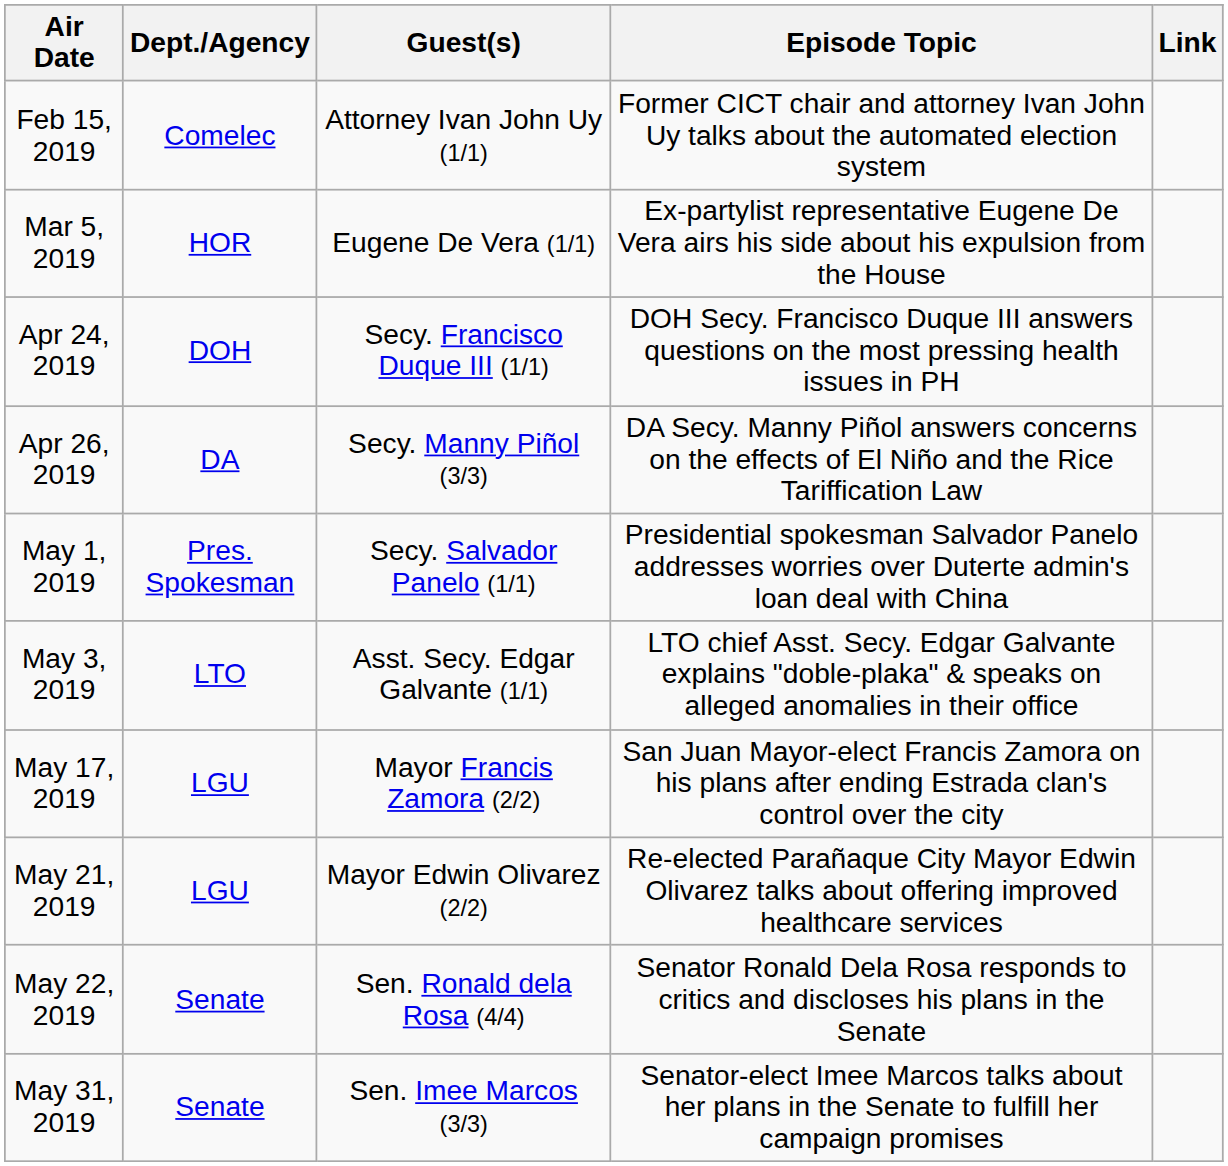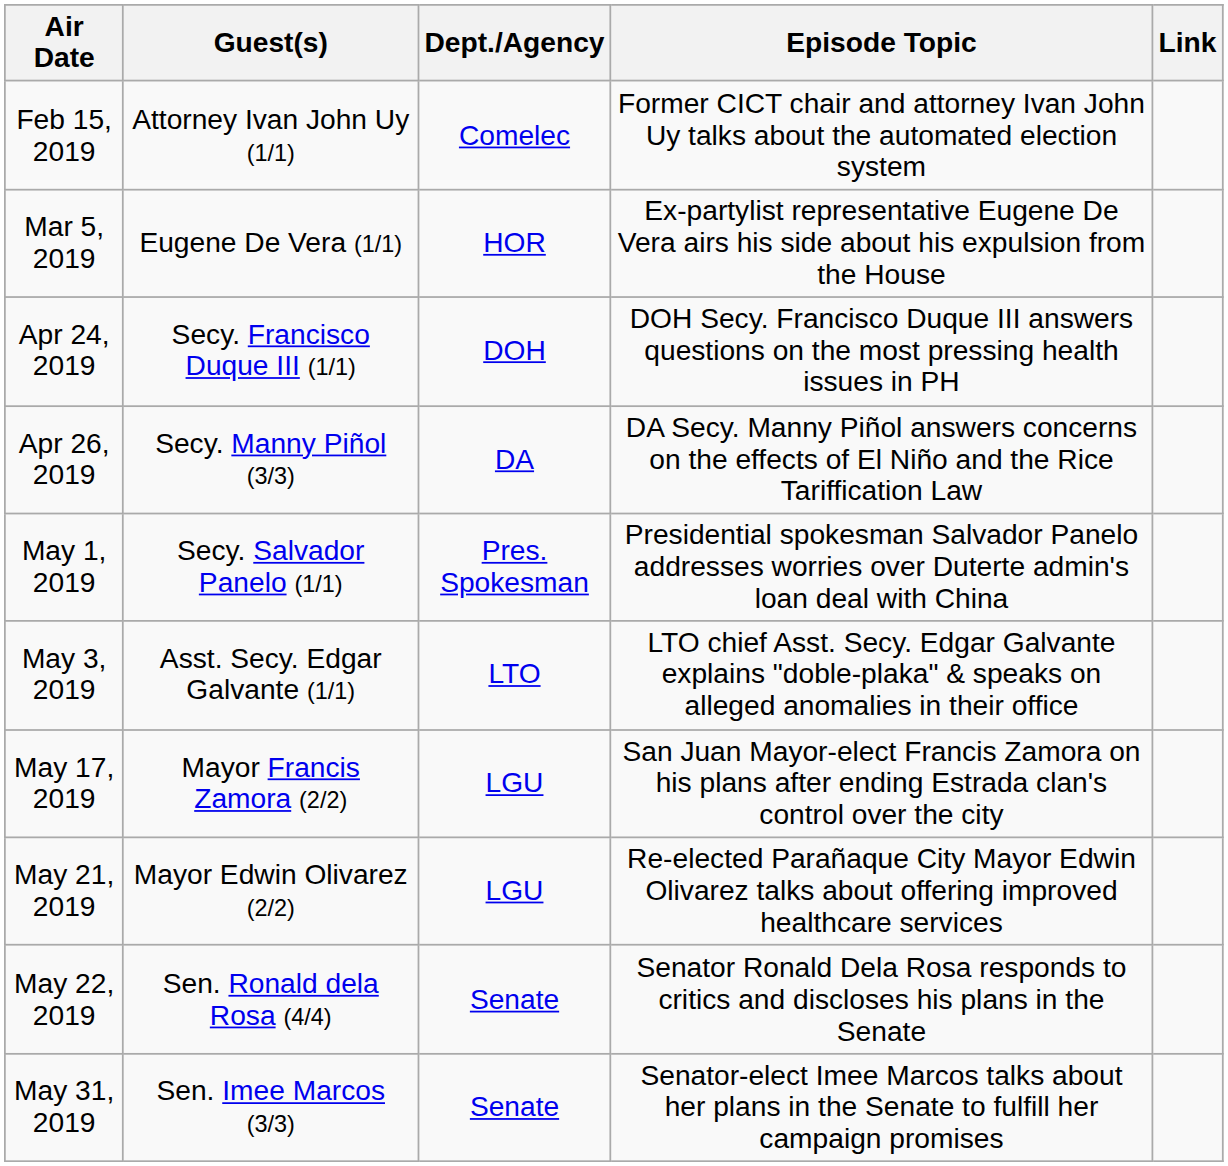 <table class="wikitable sortable" style="text-align:center">
 <tr>
 <th width="60">Air Date</th>
+<th width="160">Guest(s)</th>
 <th width="30">Dept./Agency</th>
-<th width="160">Guest(s)</th>
 <th width="300">Episode Topic</th>
 <th width="30">Link</th>
 </tr>
 <tr>
 <td>Feb 15, 2019</td>
+<td>Attorney Ivan John Uy <small>(1/1)</small></td>
 <td><a href='#'>Comelec</a></td>
-<td>Attorney Ivan John Uy <small>(1/1)</small></td>
 <td>Former CICT chair and attorney Ivan John Uy talks about the automated election system</td>
 <td></td>
 </tr>
 <tr>
 <td>Mar 5, 2019</td>
+<td>Eugene De Vera <small>(1/1)</small></td>
 <td><a href='#'>HOR</a></td>
-<td>Eugene De Vera <small>(1/1)</small></td>
 <td>Ex-partylist representative Eugene De Vera airs his side about his expulsion from the House</td>
 <td></td>
 </tr>
 <tr>
 <td>Apr 24, 2019</td>
+<td>Secy. <a href='#'>Francisco Duque III</a> <small>(1/1)</small></td>
 <td><a href='#'>DOH</a></td>
-<td>Secy. <a href='#'>Francisco Duque III</a> <small>(1/1)</small></td>
 <td>DOH Secy. Francisco Duque III answers questions on the most pressing health issues in PH</td>
 <td></td>
 </tr>
 <tr>
 <td>Apr 26, 2019</td>
+<td>Secy. <a href='#'>Manny Piñol</a> <small>(3/3)</small></td>
 <td><a href='#'>DA</a></td>
-<td>Secy. <a href='#'>Manny Piñol</a> <small>(3/3)</small></td>
 <td>DA Secy. Manny Piñol answers concerns on the effects of El Niño and the Rice Tariffication Law</td>
 <td></td>
 </tr>
 <tr>
 <td>May 1, 2019</td>
+<td>Secy. <a href='#'>Salvador Panelo</a> <small>(1/1)</small></td>
 <td><a href='#'>Pres. Spokesman</a></td>
-<td>Secy. <a href='#'>Salvador Panelo</a> <small>(1/1)</small></td>
 <td>Presidential spokesman Salvador Panelo addresses worries over Duterte admin's loan deal with China</td>
 <td></td>
 </tr>
 <tr>
 <td>May 3, 2019</td>
+<td>Asst. Secy. Edgar Galvante <small>(1/1)</small></td>
 <td><a href='#'>LTO</a></td>
-<td>Asst. Secy. Edgar Galvante <small>(1/1)</small></td>
 <td>LTO chief Asst. Secy. Edgar Galvante explains "doble-plaka" & speaks on alleged anomalies in their office</td>
 <td></td>
 </tr>
 <tr>
 <td>May 17, 2019</td>
+<td>Mayor <a href='#'>Francis Zamora</a> <small>(2/2)</small></td>
 <td><a href='#'>LGU</a></td>
-<td>Mayor <a href='#'>Francis Zamora</a> <small>(2/2)</small></td>
 <td>San Juan Mayor-elect Francis Zamora on his plans after ending Estrada clan's control over the city</td>
 <td></td>
 </tr>
 <tr>
 <td>May 21, 2019</td>
+<td>Mayor Edwin Olivarez <small>(2/2)</small></td>
 <td><a href='#'>LGU</a></td>
-<td>Mayor Edwin Olivarez <small>(2/2)</small></td>
 <td>Re-elected Parañaque City Mayor Edwin Olivarez talks about offering improved healthcare services</td>
 <td></td>
 </tr>
 <tr>
 <td>May 22, 2019</td>
+<td>Sen. <a href='#'>Ronald dela Rosa</a> <small>(4/4)</small></td>
 <td><a href='#'>Senate</a></td>
-<td>Sen. <a href='#'>Ronald dela Rosa</a> <small>(4/4)</small></td>
 <td>Senator Ronald Dela Rosa responds to critics and discloses his plans in the Senate</td>
 <td></td>
 </tr>
 <tr>
 <td>May 31, 2019</td>
+<td>Sen. <a href='#'>Imee Marcos</a> <small>(3/3)</small></td>
 <td><a href='#'>Senate</a></td>
-<td>Sen. <a href='#'>Imee Marcos</a> <small>(3/3)</small></td>
 <td>Senator-elect Imee Marcos talks about her plans in the Senate to fulfill her campaign promises</td>
 <td></td>
 </tr>
 </table>
